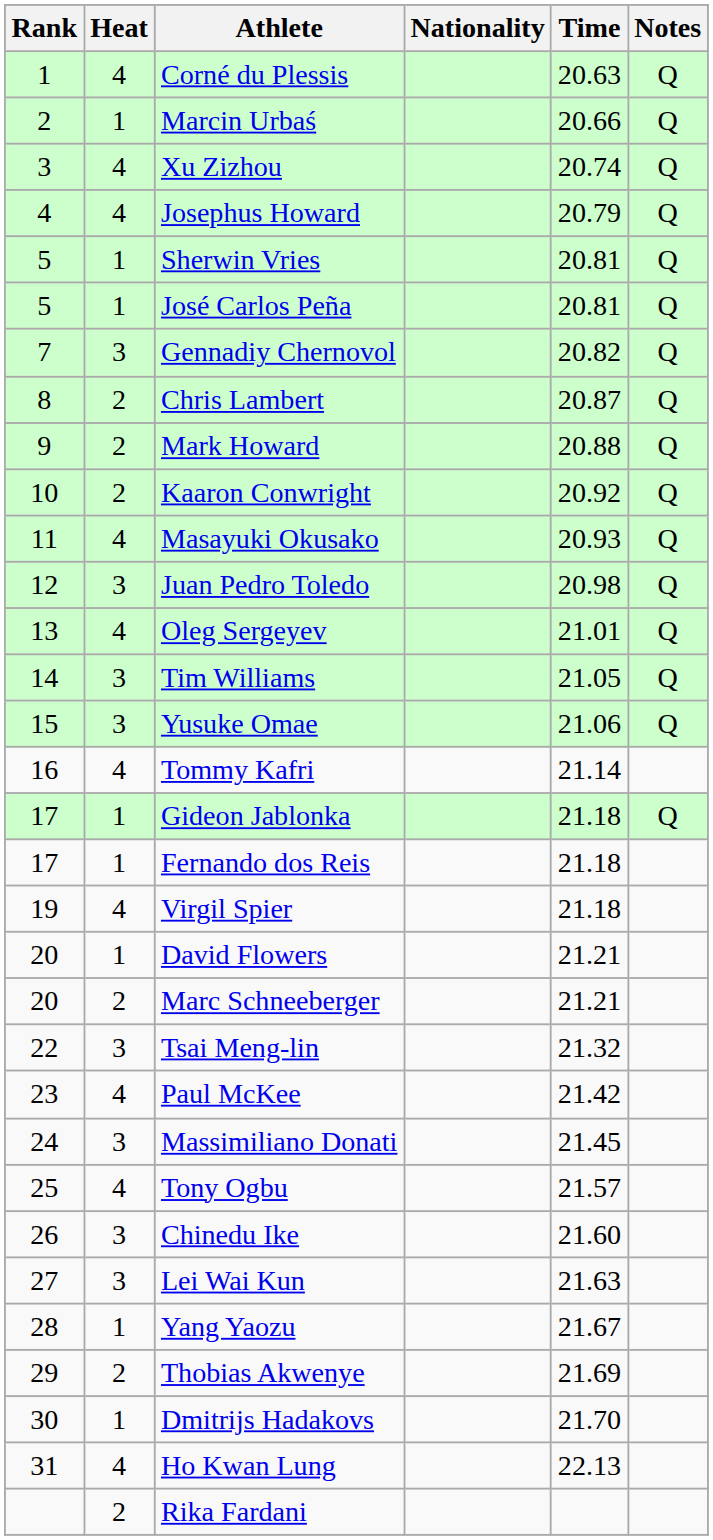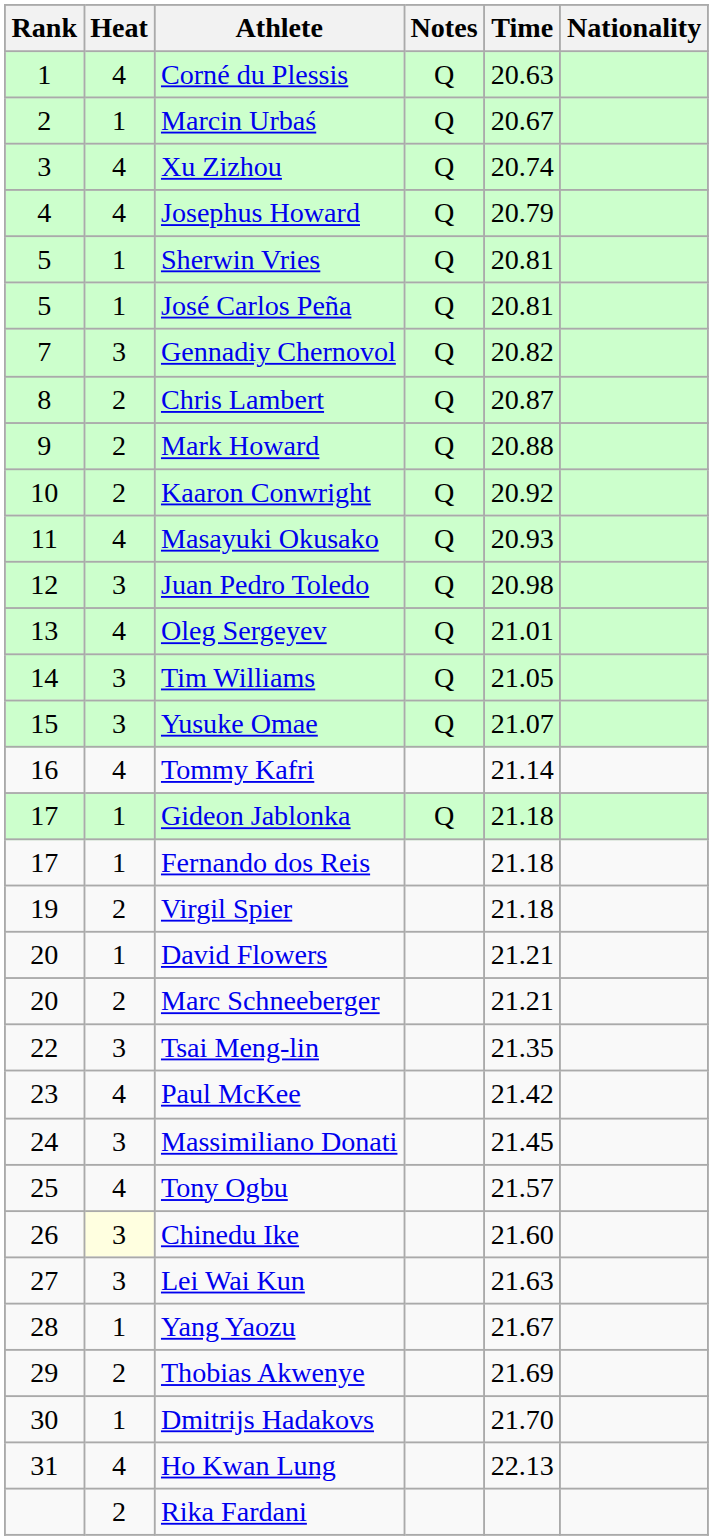 <table class="wikitable sortable" style="text-align:center;font-size:95%">
 <tr>
 <th>Rank</th>
 <th>Heat</th>
 <th>Athlete</th>
+<th>Notes</th>
+<th>Time</th>
 <th>Nationality</th>
-<th>Time</th>
-<th>Notes</th>
 </tr>
 <tr bgcolor=ccffcc>
 <td>1</td>
 <td>4</td>
 <td align="left"><a href='#'>Corné du Plessis</a></td>
+<td>Q</td>
+<td>20.63</td>
 <td align=left></td>
-<td>20.63</td>
-<td>Q</td>
 </tr>
 <tr bgcolor=ccffcc>
 <td>2</td>
 <td>1</td>
 <td align="left"><a href='#'>Marcin Urbaś</a></td>
+<td>Q</td>
+<td>20.67</td>
 <td align=left></td>
-<td>20.66</td>
-<td>Q</td>
 </tr>
 <tr bgcolor=ccffcc>
 <td>3</td>
 <td>4</td>
 <td align="left"><a href='#'>Xu Zizhou</a></td>
+<td>Q</td>
+<td>20.74</td>
 <td align=left></td>
-<td>20.74</td>
-<td>Q</td>
 </tr>
 <tr bgcolor=ccffcc>
 <td>4</td>
 <td>4</td>
 <td align="left"><a href='#'>Josephus Howard</a></td>
+<td>Q</td>
+<td>20.79</td>
 <td align=left></td>
-<td>20.79</td>
-<td>Q</td>
 </tr>
 <tr bgcolor=ccffcc>
 <td>5</td>
 <td>1</td>
 <td align="left"><a href='#'>Sherwin Vries</a></td>
+<td>Q</td>
+<td>20.81</td>
 <td align=left></td>
-<td>20.81</td>
-<td>Q</td>
 </tr>
 <tr bgcolor=ccffcc>
 <td>5</td>
 <td>1</td>
 <td align="left"><a href='#'>José Carlos Peña</a></td>
+<td>Q</td>
+<td>20.81</td>
 <td align=left></td>
-<td>20.81</td>
-<td>Q</td>
 </tr>
 <tr bgcolor=ccffcc>
 <td>7</td>
 <td>3</td>
 <td align="left"><a href='#'>Gennadiy Chernovol</a></td>
+<td>Q</td>
+<td>20.82</td>
 <td align=left></td>
-<td>20.82</td>
-<td>Q</td>
 </tr>
 <tr bgcolor=ccffcc>
 <td>8</td>
 <td>2</td>
 <td align="left"><a href='#'>Chris Lambert</a></td>
+<td>Q</td>
+<td>20.87</td>
 <td align=left></td>
-<td>20.87</td>
-<td>Q</td>
 </tr>
 <tr bgcolor=ccffcc>
 <td>9</td>
 <td>2</td>
 <td align="left"><a href='#'>Mark Howard</a></td>
+<td>Q</td>
+<td>20.88</td>
 <td align=left></td>
-<td>20.88</td>
-<td>Q</td>
 </tr>
 <tr bgcolor=ccffcc>
 <td>10</td>
 <td>2</td>
 <td align="left"><a href='#'>Kaaron Conwright</a></td>
+<td>Q</td>
+<td>20.92</td>
 <td align=left></td>
-<td>20.92</td>
-<td>Q</td>
 </tr>
 <tr bgcolor=ccffcc>
 <td>11</td>
 <td>4</td>
 <td align="left"><a href='#'>Masayuki Okusako</a></td>
+<td>Q</td>
+<td>20.93</td>
 <td align=left></td>
-<td>20.93</td>
-<td>Q</td>
 </tr>
 <tr bgcolor=ccffcc>
 <td>12</td>
 <td>3</td>
 <td align="left"><a href='#'>Juan Pedro Toledo</a></td>
+<td>Q</td>
+<td>20.98</td>
 <td align=left></td>
-<td>20.98</td>
-<td>Q</td>
 </tr>
 <tr bgcolor=ccffcc>
 <td>13</td>
 <td>4</td>
 <td align="left"><a href='#'>Oleg Sergeyev</a></td>
+<td>Q</td>
+<td>21.01</td>
 <td align=left></td>
-<td>21.01</td>
-<td>Q</td>
 </tr>
 <tr bgcolor=ccffcc>
 <td>14</td>
 <td>3</td>
 <td align="left"><a href='#'>Tim Williams</a></td>
+<td>Q</td>
+<td>21.05</td>
 <td align=left></td>
-<td>21.05</td>
-<td>Q</td>
 </tr>
 <tr bgcolor=ccffcc>
 <td>15</td>
 <td>3</td>
 <td align="left"><a href='#'>Yusuke Omae</a></td>
+<td>Q</td>
+<td>21.07</td>
 <td align=left></td>
-<td>21.06</td>
-<td>Q</td>
 </tr>
 <tr>
 <td>16</td>
 <td>4</td>
 <td align="left"><a href='#'>Tommy Kafri</a></td>
+<td></td>
+<td>21.14</td>
 <td align=left></td>
-<td>21.14</td>
-<td></td>
 </tr>
 <tr bgcolor=ccffcc>
 <td>17</td>
 <td>1</td>
 <td align="left"><a href='#'>Gideon Jablonka</a></td>
+<td>Q</td>
+<td>21.18</td>
 <td align=left></td>
-<td>21.18</td>
-<td>Q</td>
 </tr>
 <tr>
 <td>17</td>
 <td>1</td>
 <td align="left"><a href='#'>Fernando dos Reis</a></td>
+<td></td>
+<td>21.18</td>
 <td align=left></td>
-<td>21.18</td>
-<td></td>
 </tr>
 <tr>
 <td>19</td>
-<td>4</td>
+<td>2</td>
 <td align="left"><a href='#'>Virgil Spier</a></td>
+<td></td>
+<td>21.18</td>
 <td align=left></td>
-<td>21.18</td>
-<td></td>
 </tr>
 <tr>
 <td>20</td>
 <td>1</td>
 <td align="left"><a href='#'>David Flowers</a></td>
+<td></td>
+<td>21.21</td>
 <td align=left></td>
-<td>21.21</td>
-<td></td>
 </tr>
 <tr>
 <td>20</td>
 <td>2</td>
 <td align="left"><a href='#'>Marc Schneeberger</a></td>
+<td></td>
+<td>21.21</td>
 <td align=left></td>
-<td>21.21</td>
-<td></td>
 </tr>
 <tr>
 <td>22</td>
 <td>3</td>
 <td align="left"><a href='#'>Tsai Meng-lin</a></td>
+<td></td>
+<td>21.35</td>
 <td align=left></td>
-<td>21.32</td>
-<td></td>
 </tr>
 <tr>
 <td>23</td>
 <td>4</td>
 <td align="left"><a href='#'>Paul McKee</a></td>
+<td></td>
+<td>21.42</td>
 <td align=left></td>
-<td>21.42</td>
-<td></td>
 </tr>
 <tr>
 <td>24</td>
 <td>3</td>
 <td align="left"><a href='#'>Massimiliano Donati</a></td>
+<td></td>
+<td>21.45</td>
 <td align=left></td>
-<td>21.45</td>
-<td></td>
 </tr>
 <tr>
 <td>25</td>
 <td>4</td>
 <td align="left"><a href='#'>Tony Ogbu</a></td>
+<td></td>
+<td>21.57</td>
 <td align=left></td>
-<td>21.57</td>
-<td></td>
 </tr>
 <tr>
 <td>26</td>
-<td>3</td>
+<td style="background: lightyellow;">3</td>
 <td align="left"><a href='#'>Chinedu Ike</a></td>
+<td></td>
+<td>21.60</td>
 <td align=left></td>
-<td>21.60</td>
-<td></td>
 </tr>
 <tr>
 <td>27</td>
 <td>3</td>
 <td align="left"><a href='#'>Lei Wai Kun</a></td>
+<td></td>
+<td>21.63</td>
 <td align=left></td>
-<td>21.63</td>
-<td></td>
 </tr>
 <tr>
 <td>28</td>
 <td>1</td>
 <td align="left"><a href='#'>Yang Yaozu</a></td>
+<td></td>
+<td>21.67</td>
 <td align=left></td>
-<td>21.67</td>
-<td></td>
 </tr>
 <tr>
 <td>29</td>
 <td>2</td>
 <td align="left"><a href='#'>Thobias Akwenye</a></td>
+<td></td>
+<td>21.69</td>
 <td align=left></td>
-<td>21.69</td>
-<td></td>
 </tr>
 <tr>
 <td>30</td>
 <td>1</td>
 <td align="left"><a href='#'>Dmitrijs Hadakovs</a></td>
+<td></td>
+<td>21.70</td>
 <td align=left></td>
-<td>21.70</td>
-<td></td>
 </tr>
 <tr>
 <td>31</td>
 <td>4</td>
 <td align="left"><a href='#'>Ho Kwan Lung</a></td>
+<td></td>
+<td>22.13</td>
 <td align=left></td>
-<td>22.13</td>
-<td></td>
 </tr>
 <tr>
 <td></td>
 <td>2</td>
 <td align="left"><a href='#'>Rika Fardani</a></td>
-<td align=left></td>
 <td></td>
 <td></td>
+<td align=left></td>
 </tr>
 </table>
